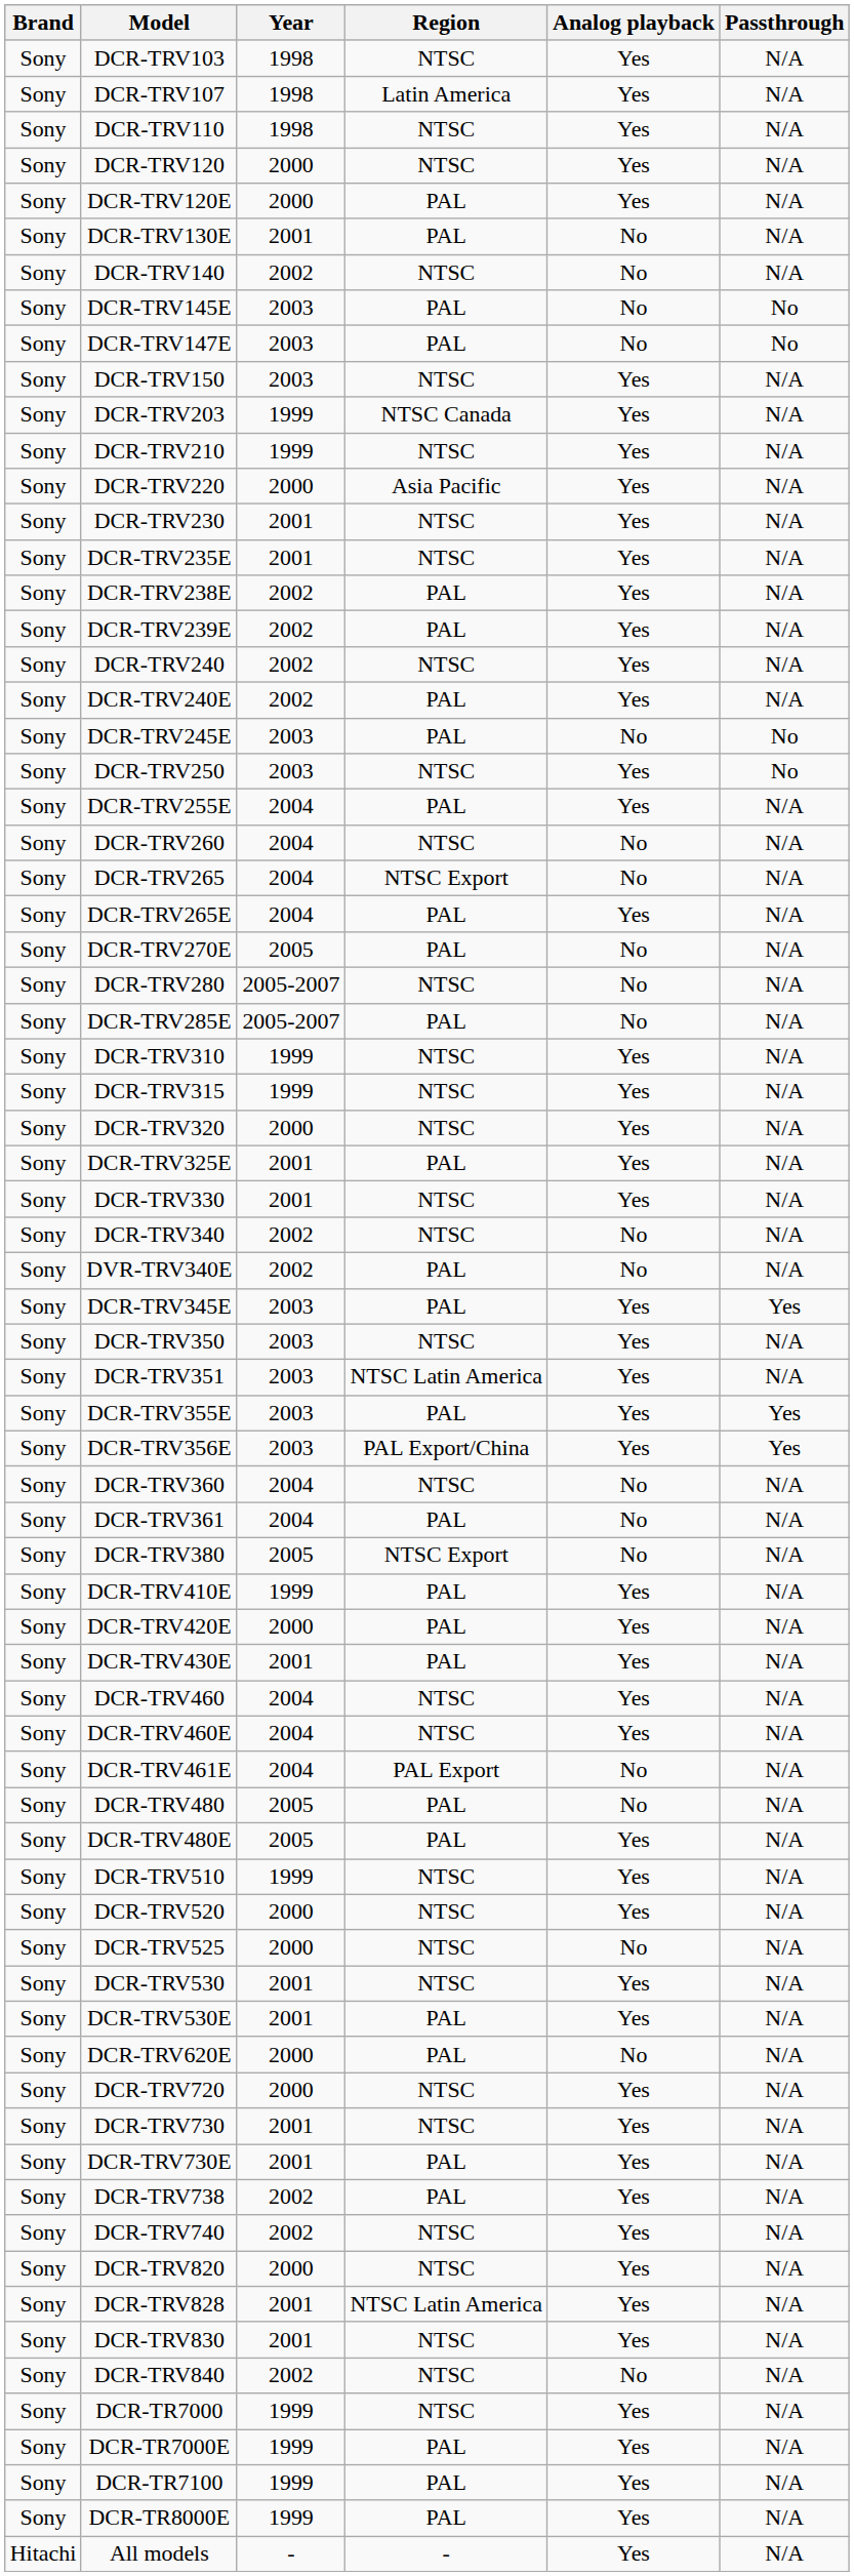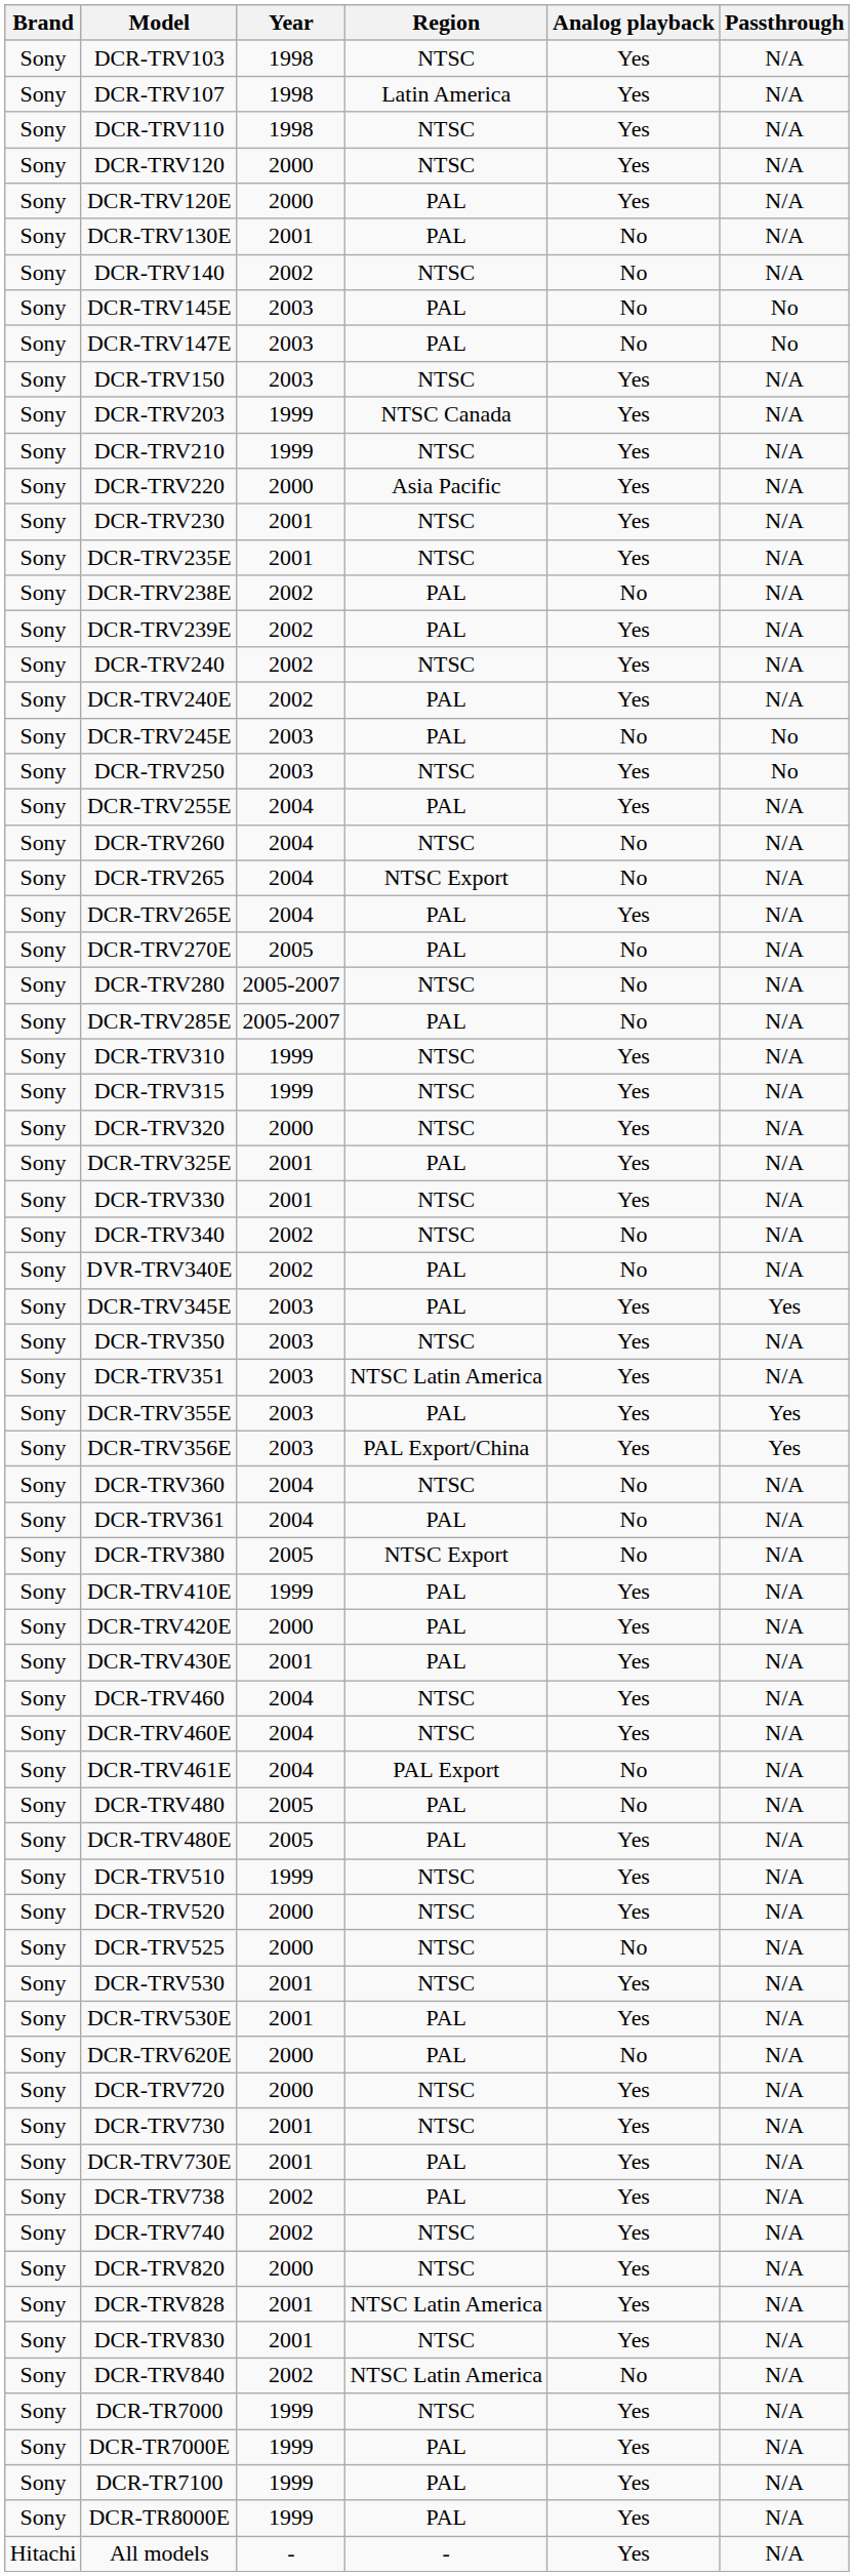 <table class="wikitable" style="text-align: center;">
 <tr style="background:#ccc;">
 <th>Brand</th>
 <th>Model</th>
 <th>Year</th>
 <th>Region</th>
 <th>Analog playback</th>
 <th>Passthrough</th>
 </tr>
 <tr>
 <td>Sony</td>
 <td>DCR-TRV103</td>
 <td>1998</td>
 <td>NTSC</td>
 <td>Yes</td>
 <td>N/A</td>
 </tr>
 <tr>
 <td>Sony</td>
 <td>DCR-TRV107</td>
 <td>1998</td>
 <td>Latin America</td>
 <td>Yes</td>
 <td>N/A</td>
 </tr>
 <tr>
 <td>Sony</td>
 <td>DCR-TRV110</td>
 <td>1998</td>
 <td>NTSC</td>
 <td>Yes</td>
 <td>N/A</td>
 </tr>
 <tr>
 <td>Sony</td>
 <td>DCR-TRV120</td>
 <td>2000</td>
 <td>NTSC</td>
 <td>Yes</td>
 <td>N/A</td>
 </tr>
 <tr>
 <td>Sony</td>
 <td>DCR-TRV120E</td>
 <td>2000</td>
 <td>PAL</td>
 <td>Yes</td>
 <td>N/A</td>
 </tr>
 <tr>
 <td>Sony</td>
 <td>DCR-TRV130E</td>
 <td>2001</td>
 <td>PAL</td>
 <td>No</td>
 <td>N/A</td>
 </tr>
 <tr>
 <td>Sony</td>
 <td>DCR-TRV140</td>
 <td>2002</td>
 <td>NTSC</td>
 <td>No</td>
 <td>N/A</td>
 </tr>
 <tr>
 <td>Sony</td>
 <td>DCR-TRV145E</td>
 <td>2003</td>
 <td>PAL</td>
 <td>No</td>
 <td>No</td>
 </tr>
 <tr>
 <td>Sony</td>
 <td>DCR-TRV147E</td>
 <td>2003</td>
 <td>PAL</td>
 <td>No</td>
 <td>No</td>
 </tr>
 <tr>
 <td>Sony</td>
 <td>DCR-TRV150</td>
 <td>2003</td>
 <td>NTSC</td>
 <td>Yes</td>
 <td>N/A</td>
 </tr>
 <tr>
 <td>Sony</td>
 <td>DCR-TRV203</td>
 <td>1999</td>
 <td>NTSC Canada</td>
 <td>Yes</td>
 <td>N/A</td>
 </tr>
 <tr>
 <td>Sony</td>
 <td>DCR-TRV210</td>
 <td>1999</td>
 <td>NTSC</td>
 <td>Yes</td>
 <td>N/A</td>
 </tr>
 <tr>
 <td>Sony</td>
 <td>DCR-TRV220</td>
 <td>2000</td>
 <td>Asia Pacific</td>
 <td>Yes</td>
 <td>N/A</td>
 </tr>
 <tr>
 <td>Sony</td>
 <td>DCR-TRV230</td>
 <td>2001</td>
 <td>NTSC</td>
 <td>Yes</td>
 <td>N/A</td>
 </tr>
 <tr>
 <td>Sony</td>
 <td>DCR-TRV235E</td>
 <td>2001</td>
 <td>NTSC</td>
 <td>Yes</td>
 <td>N/A</td>
 </tr>
 <tr>
 <td>Sony</td>
 <td>DCR-TRV238E</td>
 <td>2002</td>
 <td>PAL</td>
-<td>Yes</td>
+<td>No</td>
 <td>N/A</td>
 </tr>
 <tr>
 <td>Sony</td>
 <td>DCR-TRV239E</td>
 <td>2002</td>
 <td>PAL</td>
 <td>Yes</td>
 <td>N/A</td>
 </tr>
 <tr>
 <td>Sony</td>
 <td>DCR-TRV240</td>
 <td>2002</td>
 <td>NTSC</td>
 <td>Yes</td>
 <td>N/A</td>
 </tr>
 <tr>
 <td>Sony</td>
 <td>DCR-TRV240E</td>
 <td>2002</td>
 <td>PAL</td>
 <td>Yes</td>
 <td>N/A</td>
 </tr>
 <tr>
 <td>Sony</td>
 <td>DCR-TRV245E</td>
 <td>2003</td>
 <td>PAL</td>
 <td>No</td>
 <td>No</td>
 </tr>
 <tr>
 <td>Sony</td>
 <td>DCR-TRV250</td>
 <td>2003</td>
 <td>NTSC</td>
 <td>Yes</td>
 <td>No</td>
 </tr>
 <tr>
 <td>Sony</td>
 <td>DCR-TRV255E</td>
 <td>2004</td>
 <td>PAL</td>
 <td>Yes</td>
 <td>N/A</td>
 </tr>
 <tr>
 <td>Sony</td>
 <td>DCR-TRV260</td>
 <td>2004</td>
 <td>NTSC</td>
 <td>No</td>
 <td>N/A</td>
 </tr>
 <tr>
 <td>Sony</td>
 <td>DCR-TRV265</td>
 <td>2004</td>
 <td>NTSC Export</td>
 <td>No</td>
 <td>N/A</td>
 </tr>
 <tr>
 <td>Sony</td>
 <td>DCR-TRV265E</td>
 <td>2004</td>
 <td>PAL</td>
 <td>Yes</td>
 <td>N/A</td>
 </tr>
 <tr>
 <td>Sony</td>
 <td>DCR-TRV270E</td>
 <td>2005</td>
 <td>PAL</td>
 <td>No</td>
 <td>N/A</td>
 </tr>
 <tr>
 <td>Sony</td>
 <td>DCR-TRV280</td>
 <td>2005-2007</td>
 <td>NTSC</td>
 <td>No</td>
 <td>N/A</td>
 </tr>
 <tr>
 <td>Sony</td>
 <td>DCR-TRV285E</td>
 <td>2005-2007</td>
 <td>PAL</td>
 <td>No</td>
 <td>N/A</td>
 </tr>
 <tr>
 <td>Sony</td>
 <td>DCR-TRV310</td>
 <td>1999</td>
 <td>NTSC</td>
 <td>Yes</td>
 <td>N/A</td>
 </tr>
 <tr>
 <td>Sony</td>
 <td>DCR-TRV315</td>
 <td>1999</td>
 <td>NTSC</td>
 <td>Yes</td>
 <td>N/A</td>
 </tr>
 <tr>
 <td>Sony</td>
 <td>DCR-TRV320</td>
 <td>2000</td>
 <td>NTSC</td>
 <td>Yes</td>
 <td>N/A</td>
 </tr>
 <tr>
 <td>Sony</td>
 <td>DCR-TRV325E</td>
 <td>2001</td>
 <td>PAL</td>
 <td>Yes</td>
 <td>N/A</td>
 </tr>
 <tr>
 <td>Sony</td>
 <td>DCR-TRV330</td>
 <td>2001</td>
 <td>NTSC</td>
 <td>Yes</td>
 <td>N/A</td>
 </tr>
 <tr>
 <td>Sony</td>
 <td>DCR-TRV340</td>
 <td>2002</td>
 <td>NTSC</td>
 <td>No</td>
 <td>N/A</td>
 </tr>
 <tr>
 <td>Sony</td>
 <td>DVR-TRV340E</td>
 <td>2002</td>
 <td>PAL</td>
 <td>No</td>
 <td>N/A</td>
 </tr>
 <tr>
 <td>Sony</td>
 <td>DCR-TRV345E</td>
 <td>2003</td>
 <td>PAL</td>
 <td>Yes</td>
 <td>Yes</td>
 </tr>
 <tr>
 <td>Sony</td>
 <td>DCR-TRV350</td>
 <td>2003</td>
 <td>NTSC</td>
 <td>Yes</td>
 <td>N/A</td>
 </tr>
 <tr>
 <td>Sony</td>
 <td>DCR-TRV351</td>
 <td>2003</td>
 <td>NTSC Latin America</td>
 <td>Yes</td>
 <td>N/A</td>
 </tr>
 <tr>
 <td>Sony</td>
 <td>DCR-TRV355E</td>
 <td>2003</td>
 <td>PAL</td>
 <td>Yes</td>
 <td>Yes</td>
 </tr>
 <tr>
 <td>Sony</td>
 <td>DCR-TRV356E</td>
 <td>2003</td>
 <td>PAL Export/China</td>
 <td>Yes</td>
 <td>Yes</td>
 </tr>
 <tr>
 <td>Sony</td>
 <td>DCR-TRV360</td>
 <td>2004</td>
 <td>NTSC</td>
 <td>No</td>
 <td>N/A</td>
 </tr>
 <tr>
 <td>Sony</td>
 <td>DCR-TRV361</td>
 <td>2004</td>
 <td>PAL</td>
 <td>No</td>
 <td>N/A</td>
 </tr>
 <tr>
 <td>Sony</td>
 <td>DCR-TRV380</td>
 <td>2005</td>
 <td>NTSC Export</td>
 <td>No</td>
 <td>N/A</td>
 </tr>
 <tr>
 <td>Sony</td>
 <td>DCR-TRV410E</td>
 <td>1999</td>
 <td>PAL</td>
 <td>Yes</td>
 <td>N/A</td>
 </tr>
 <tr>
 <td>Sony</td>
 <td>DCR-TRV420E</td>
 <td>2000</td>
 <td>PAL</td>
 <td>Yes</td>
 <td>N/A</td>
 </tr>
 <tr>
 <td>Sony</td>
 <td>DCR-TRV430E</td>
 <td>2001</td>
 <td>PAL</td>
 <td>Yes</td>
 <td>N/A</td>
 </tr>
 <tr>
 <td>Sony</td>
 <td>DCR-TRV460</td>
 <td>2004</td>
 <td>NTSC</td>
 <td>Yes</td>
 <td>N/A</td>
 </tr>
 <tr>
 <td>Sony</td>
 <td>DCR-TRV460E</td>
 <td>2004</td>
 <td>NTSC</td>
 <td>Yes</td>
 <td>N/A</td>
 </tr>
 <tr>
 <td>Sony</td>
 <td>DCR-TRV461E</td>
 <td>2004</td>
 <td>PAL Export</td>
 <td>No</td>
 <td>N/A</td>
 </tr>
 <tr>
 <td>Sony</td>
 <td>DCR-TRV480</td>
 <td>2005</td>
 <td>PAL</td>
 <td>No</td>
 <td>N/A</td>
 </tr>
 <tr>
 <td>Sony</td>
 <td>DCR-TRV480E</td>
 <td>2005</td>
 <td>PAL</td>
 <td>Yes</td>
 <td>N/A</td>
 </tr>
 <tr>
 <td>Sony</td>
 <td>DCR-TRV510</td>
 <td>1999</td>
 <td>NTSC</td>
 <td>Yes</td>
 <td>N/A</td>
 </tr>
 <tr>
 <td>Sony</td>
 <td>DCR-TRV520</td>
 <td>2000</td>
 <td>NTSC</td>
 <td>Yes</td>
 <td>N/A</td>
 </tr>
 <tr>
 <td>Sony</td>
 <td>DCR-TRV525</td>
 <td>2000</td>
 <td>NTSC</td>
 <td>No</td>
 <td>N/A</td>
 </tr>
 <tr>
 <td>Sony</td>
 <td>DCR-TRV530</td>
 <td>2001</td>
 <td>NTSC</td>
 <td>Yes</td>
 <td>N/A</td>
 </tr>
 <tr>
 <td>Sony</td>
 <td>DCR-TRV530E</td>
 <td>2001</td>
 <td>PAL</td>
 <td>Yes</td>
 <td>N/A</td>
 </tr>
 <tr>
 <td>Sony</td>
 <td>DCR-TRV620E</td>
 <td>2000</td>
 <td>PAL</td>
 <td>No</td>
 <td>N/A</td>
 </tr>
 <tr>
 <td>Sony</td>
 <td>DCR-TRV720</td>
 <td>2000</td>
 <td>NTSC</td>
 <td>Yes</td>
 <td>N/A</td>
 </tr>
 <tr>
 <td>Sony</td>
 <td>DCR-TRV730</td>
 <td>2001</td>
 <td>NTSC</td>
 <td>Yes</td>
 <td>N/A</td>
 </tr>
 <tr>
 <td>Sony</td>
 <td>DCR-TRV730E</td>
 <td>2001</td>
 <td>PAL</td>
 <td>Yes</td>
 <td>N/A</td>
 </tr>
 <tr>
 <td>Sony</td>
 <td>DCR-TRV738</td>
 <td>2002</td>
 <td>PAL</td>
 <td>Yes</td>
 <td>N/A</td>
 </tr>
 <tr>
 <td>Sony</td>
 <td>DCR-TRV740</td>
 <td>2002</td>
 <td>NTSC</td>
 <td>Yes</td>
 <td>N/A</td>
 </tr>
 <tr>
 <td>Sony</td>
 <td>DCR-TRV820</td>
 <td>2000</td>
 <td>NTSC</td>
 <td>Yes</td>
 <td>N/A</td>
 </tr>
 <tr>
 <td>Sony</td>
 <td>DCR-TRV828</td>
 <td>2001</td>
 <td>NTSC Latin America</td>
 <td>Yes</td>
 <td>N/A</td>
 </tr>
 <tr>
 <td>Sony</td>
 <td>DCR-TRV830</td>
 <td>2001</td>
 <td>NTSC</td>
 <td>Yes</td>
 <td>N/A</td>
 </tr>
 <tr>
 <td>Sony</td>
 <td>DCR-TRV840</td>
 <td>2002</td>
-<td>NTSC</td>
+<td>NTSC Latin America</td>
 <td>No</td>
 <td>N/A</td>
 </tr>
 <tr>
 <td>Sony</td>
 <td>DCR-TR7000</td>
 <td>1999</td>
 <td>NTSC</td>
 <td>Yes</td>
 <td>N/A</td>
 </tr>
 <tr>
 <td>Sony</td>
 <td>DCR-TR7000E</td>
 <td>1999</td>
 <td>PAL</td>
 <td>Yes</td>
 <td>N/A</td>
 </tr>
 <tr>
 <td>Sony</td>
 <td>DCR-TR7100</td>
 <td>1999</td>
 <td>PAL</td>
 <td>Yes</td>
 <td>N/A</td>
 </tr>
 <tr>
 <td>Sony</td>
 <td>DCR-TR8000E</td>
 <td>1999</td>
 <td>PAL</td>
 <td>Yes</td>
 <td>N/A</td>
 </tr>
 <tr>
 <td>Hitachi</td>
 <td>All models</td>
 <td>-</td>
 <td>-</td>
 <td>Yes</td>
 <td>N/A</td>
 </tr>
 </table>
